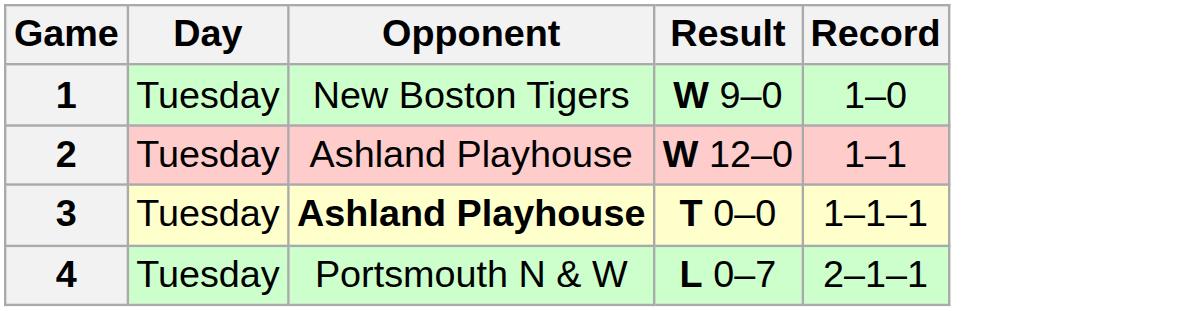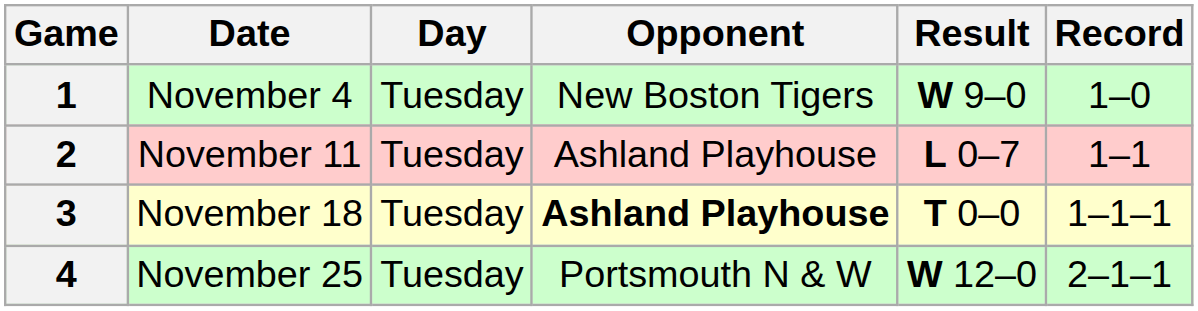 <table class="wikitable" style="text-align:center">
 <tr>
 <th>Game</th>
+<th>Date</th>
 <th>Day</th>
 <th>Opponent</th>
 <th>Result</th>
 <th>Record</th>
 </tr>
 <tr style="background:#cfc;">
 <th scope="row">1</th>
+<td>November 4</td>
 <td>Tuesday</td>
 <td>New Boston Tigers</td>
 <td><strong>W</strong> 9–0</td>
 <td>1–0</td>
 </tr>
 <tr style="background:#fcc;">
 <th scope="row">2</th>
+<td>November 11</td>
 <td>Tuesday</td>
 <td>Ashland Playhouse</td>
-<td><strong>W</strong> 12–0</td>
+<td><strong>L</strong> 0–7</td>
 <td>1–1</td>
 </tr>
 <tr style="background:#ffc;">
 <th scope="row">3</th>
+<td>November 18</td>
 <td>Tuesday</td>
 <td><strong>Ashland Playhouse</strong></td>
 <td><strong>T</strong> 0–0</td>
 <td>1–1–1</td>
 </tr>
 <tr style="background:#cfc;">
 <th scope="row">4</th>
+<td>November 25</td>
 <td>Tuesday</td>
 <td>Portsmouth N & W</td>
-<td><strong>L</strong> 0–7</td>
+<td><strong>W</strong> 12–0</td>
 <td>2–1–1</td>
 </tr>
 </table>
